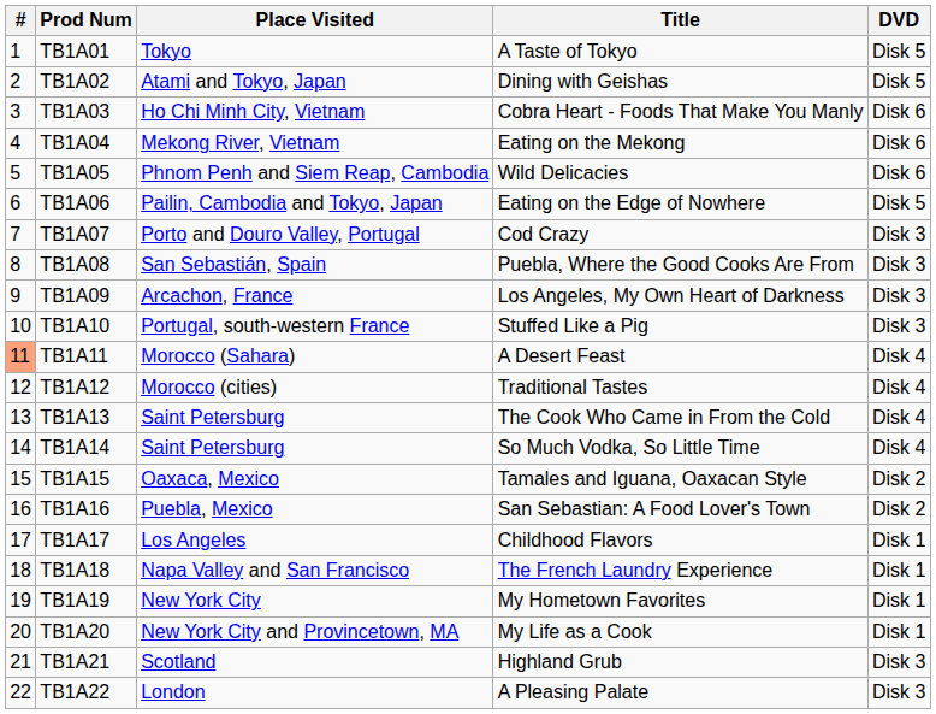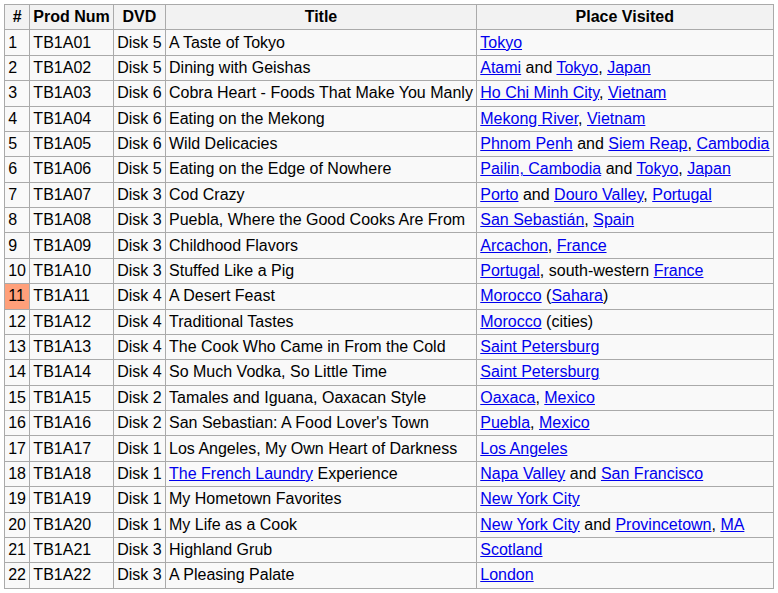 <table class="wikitable">
 <tr style="background:#EFEFEF">
 <th>#</th>
 <th><strong>Prod Num</strong></th>
+<th><strong>DVD</strong></th>
+<th><strong>Title</strong></th>
 <th><strong>Place Visited</strong></th>
-<th><strong>Title</strong></th>
-<th><strong>DVD</strong></th>
 </tr>
 <tr>
 <td>1</td>
 <td>TB1A01</td>
+<td>Disk 5</td>
+<td>A Taste of Tokyo</td>
 <td><a href='#'>Tokyo</a></td>
-<td>A Taste of Tokyo</td>
-<td>Disk 5</td>
 </tr>
 <tr>
 <td>2</td>
 <td>TB1A02</td>
+<td>Disk 5</td>
+<td>Dining with Geishas</td>
 <td><a href='#'>Atami</a> and <a href='#'>Tokyo</a>, <a href='#'>Japan</a></td>
-<td>Dining with Geishas</td>
-<td>Disk 5</td>
 </tr>
 <tr>
 <td>3</td>
 <td>TB1A03</td>
+<td>Disk 6</td>
+<td>Cobra Heart - Foods That Make You Manly</td>
 <td><a href='#'>Ho Chi Minh City</a>, <a href='#'>Vietnam</a></td>
-<td>Cobra Heart - Foods That Make You Manly</td>
-<td>Disk 6</td>
 </tr>
 <tr>
 <td>4</td>
 <td>TB1A04</td>
+<td>Disk 6</td>
+<td>Eating on the Mekong</td>
 <td><a href='#'>Mekong River</a>, <a href='#'>Vietnam</a></td>
-<td>Eating on the Mekong</td>
-<td>Disk 6</td>
 </tr>
 <tr>
 <td>5</td>
 <td>TB1A05</td>
+<td>Disk 6</td>
+<td>Wild Delicacies</td>
 <td><a href='#'>Phnom Penh</a> and <a href='#'>Siem Reap</a>, <a href='#'>Cambodia</a></td>
-<td>Wild Delicacies</td>
-<td>Disk 6</td>
 </tr>
 <tr>
 <td>6</td>
 <td>TB1A06</td>
+<td>Disk 5</td>
+<td>Eating on the Edge of Nowhere</td>
 <td><a href='#'>Pailin, Cambodia</a> and <a href='#'>Tokyo</a>, <a href='#'>Japan</a></td>
-<td>Eating on the Edge of Nowhere</td>
-<td>Disk 5</td>
 </tr>
 <tr>
 <td>7</td>
 <td>TB1A07</td>
+<td>Disk 3</td>
+<td>Cod Crazy</td>
 <td><a href='#'>Porto</a> and <a href='#'>Douro Valley</a>, <a href='#'>Portugal</a></td>
-<td>Cod Crazy</td>
-<td>Disk 3</td>
 </tr>
 <tr>
 <td>8</td>
 <td>TB1A08</td>
+<td>Disk 3</td>
+<td>Puebla, Where the Good Cooks Are From</td>
 <td><a href='#'>San Sebastián</a>, <a href='#'>Spain</a></td>
-<td>Puebla, Where the Good Cooks Are From</td>
-<td>Disk 3</td>
 </tr>
 <tr>
 <td>9</td>
 <td>TB1A09</td>
+<td>Disk 3</td>
+<td>Childhood Flavors</td>
 <td><a href='#'>Arcachon</a>, <a href='#'>France</a></td>
-<td>Los Angeles, My Own Heart of Darkness</td>
-<td>Disk 3</td>
 </tr>
 <tr>
 <td>10</td>
 <td>TB1A10</td>
+<td>Disk 3</td>
+<td>Stuffed Like a Pig</td>
 <td><a href='#'>Portugal</a>, south-western <a href='#'>France</a></td>
-<td>Stuffed Like a Pig</td>
-<td>Disk 3</td>
 </tr>
 <tr>
 <td style="background: lightsalmon;">11</td>
 <td>TB1A11</td>
+<td>Disk 4</td>
+<td>A Desert Feast</td>
 <td><a href='#'>Morocco</a> (<a href='#'>Sahara</a>)</td>
-<td>A Desert Feast</td>
-<td>Disk 4</td>
 </tr>
 <tr>
 <td>12</td>
 <td>TB1A12</td>
+<td>Disk 4</td>
+<td>Traditional Tastes</td>
 <td><a href='#'>Morocco</a> (cities)</td>
-<td>Traditional Tastes</td>
-<td>Disk 4</td>
 </tr>
 <tr>
 <td>13</td>
 <td>TB1A13</td>
+<td>Disk 4</td>
+<td>The Cook Who Came in From the Cold</td>
 <td><a href='#'>Saint Petersburg</a></td>
-<td>The Cook Who Came in From the Cold</td>
-<td>Disk 4</td>
 </tr>
 <tr>
 <td>14</td>
 <td>TB1A14</td>
+<td>Disk 4</td>
+<td>So Much Vodka, So Little Time</td>
 <td><a href='#'>Saint Petersburg</a></td>
-<td>So Much Vodka, So Little Time</td>
-<td>Disk 4</td>
 </tr>
 <tr>
 <td>15</td>
 <td>TB1A15</td>
+<td>Disk 2</td>
+<td>Tamales and Iguana, Oaxacan Style</td>
 <td><a href='#'>Oaxaca</a>, <a href='#'>Mexico</a></td>
-<td>Tamales and Iguana, Oaxacan Style</td>
-<td>Disk 2</td>
 </tr>
 <tr>
 <td>16</td>
 <td>TB1A16</td>
+<td>Disk 2</td>
+<td>San Sebastian: A Food Lover's Town</td>
 <td><a href='#'>Puebla</a>, <a href='#'>Mexico</a></td>
-<td>San Sebastian: A Food Lover's Town</td>
-<td>Disk 2</td>
 </tr>
 <tr>
 <td>17</td>
 <td>TB1A17</td>
+<td>Disk 1</td>
+<td>Los Angeles, My Own Heart of Darkness</td>
 <td><a href='#'>Los Angeles</a></td>
-<td>Childhood Flavors</td>
-<td>Disk 1</td>
 </tr>
 <tr>
 <td>18</td>
 <td>TB1A18</td>
+<td>Disk 1</td>
+<td><a href='#'>The French Laundry</a> Experience</td>
 <td><a href='#'>Napa Valley</a> and <a href='#'>San Francisco</a></td>
-<td><a href='#'>The French Laundry</a> Experience</td>
-<td>Disk 1</td>
 </tr>
 <tr>
 <td>19</td>
 <td>TB1A19</td>
+<td>Disk 1</td>
+<td>My Hometown Favorites</td>
 <td><a href='#'>New York City</a></td>
-<td>My Hometown Favorites</td>
-<td>Disk 1</td>
 </tr>
 <tr>
 <td>20</td>
 <td>TB1A20</td>
+<td>Disk 1</td>
+<td>My Life as a Cook</td>
 <td><a href='#'>New York City</a> and <a href='#'>Provincetown</a>, <a href='#'>MA</a></td>
-<td>My Life as a Cook</td>
-<td>Disk 1</td>
 </tr>
 <tr>
 <td>21</td>
 <td>TB1A21</td>
+<td>Disk 3</td>
+<td>Highland Grub</td>
 <td><a href='#'>Scotland</a></td>
-<td>Highland Grub</td>
-<td>Disk 3</td>
 </tr>
 <tr>
 <td>22</td>
 <td>TB1A22</td>
+<td>Disk 3</td>
+<td>A Pleasing Palate</td>
 <td><a href='#'>London</a></td>
-<td>A Pleasing Palate</td>
-<td>Disk 3</td>
 </tr>
 </table>
